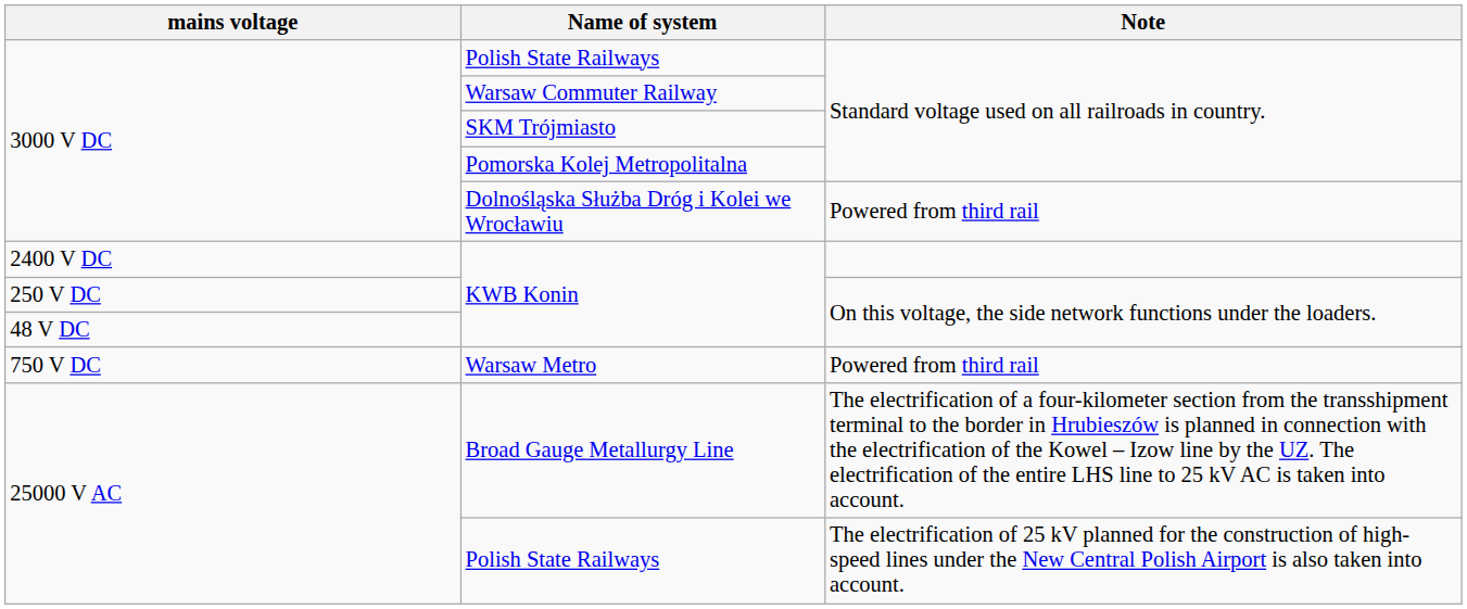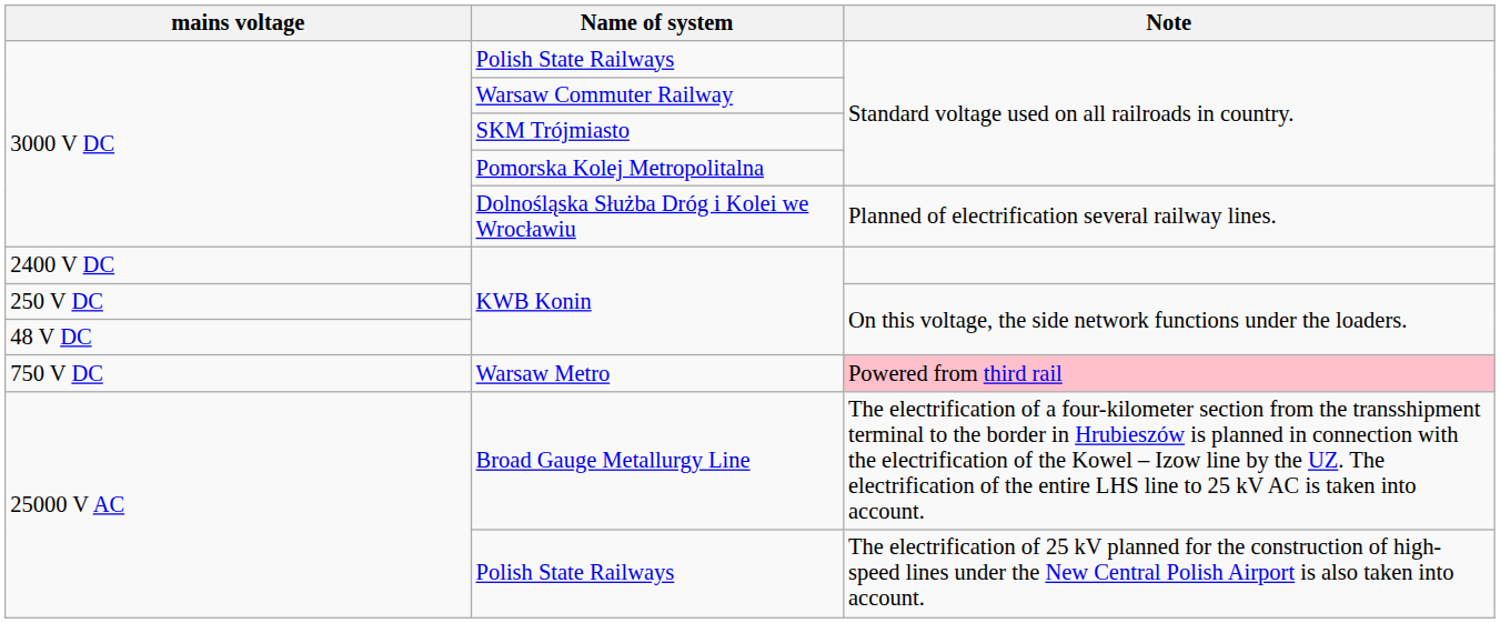 <table class="wikitable" style="width:83%">
 <tr>
 <th style="width:25%">mains voltage</th>
 <th style="width:20%">Name of system</th>
 <th style="width:35%">Note</th>
 </tr>
 <tr id="be3">
 <td rowspan=5>3000 V <a href='#'>DC</a></td>
 <td><a href='#'>Polish State Railways</a></td>
 <td rowspan=4>Standard voltage used on all railroads in country.</td>
 </tr>
 <tr>
 <td><a href='#'>Warsaw Commuter Railway</a></td>
 </tr>
 <tr>
 <td><a href='#'>SKM Trójmiasto</a></td>
 </tr>
 <tr>
 <td><a href='#'>Pomorska Kolej Metropolitalna</a></td>
 </tr>
 <tr>
 <td><a href='#'>Dolnośląska Służba Dróg i Kolei we Wrocławiu</a></td>
-<td>Powered from <a href='#'>third rail</a></td>
+<td>Planned of electrification several railway lines.</td>
 </tr>
 <tr>
 <td>2400 V <a href='#'>DC</a></td>
 <td rowspan=3><a href='#'>KWB Konin</a></td>
 <td></td>
 </tr>
 <tr>
 <td>250 V <a href='#'>DC</a></td>
 <td rowspan=2>On this voltage, the side network functions under the loaders.</td>
 </tr>
 <tr>
 <td>48 V <a href='#'>DC</a></td>
 </tr>
 <tr>
 <td>750 V <a href='#'>DC</a></td>
 <td><a href='#'>Warsaw Metro</a></td>
-<td>Powered from <a href='#'>third rail</a></td>
+<td style="background: pink;">Powered from <a href='#'>third rail</a></td>
 </tr>
 <tr>
 <td rowspan=2>25000 V <a href='#'>AC</a></td>
 <td><a href='#'>Broad Gauge Metallurgy Line</a></td>
 <td>The electrification of a four-kilometer section from the transshipment terminal to the border in <a href='#'>Hrubieszów</a> is planned in connection with the electrification of the Kowel – Izow line by the <a href='#'>UZ</a>. The electrification of the entire LHS line to 25 kV AC is taken into account.</td>
 </tr>
 <tr>
 <td><a href='#'>Polish State Railways</a></td>
 <td>The electrification of 25 kV planned for the construction of high-speed lines under the <a href='#'>New Central Polish Airport</a> is also taken into account.</td>
 </tr>
 </table>
